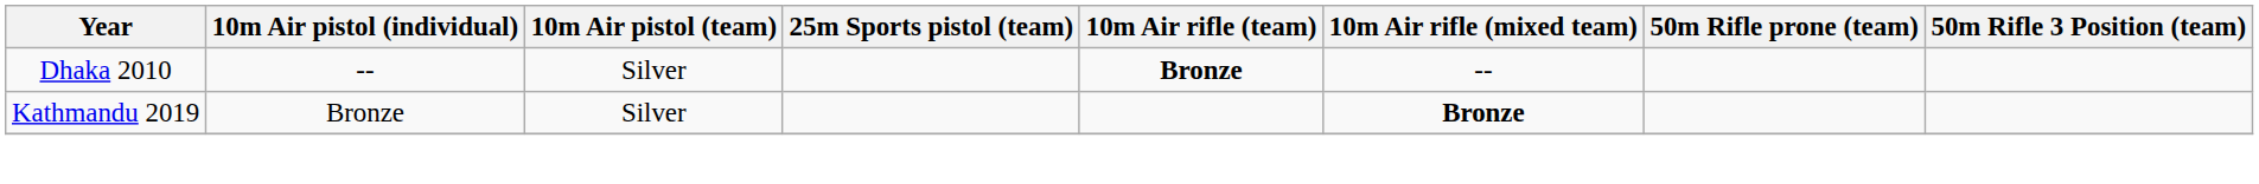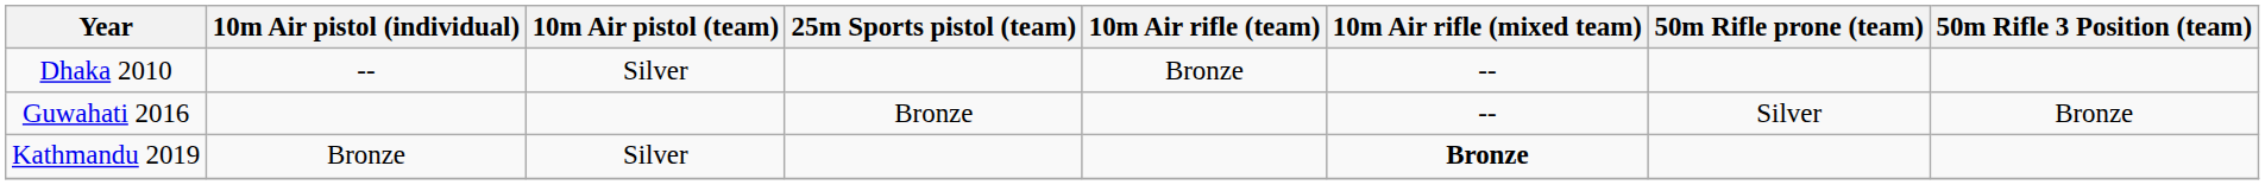 <table class="wikitable" style="text-align: center;">
 <tr>
 <th>Year</th>
 <th>10m Air pistol (individual)</th>
 <th>10m Air pistol (team)</th>
 <th>25m Sports pistol (team)</th>
 <th>10m Air rifle (team)</th>
 <th>10m Air rifle (mixed team)</th>
 <th>50m Rifle prone (team)</th>
 <th>50m Rifle 3 Position (team)</th>
 </tr>
 <tr>
 <td> <a href='#'>Dhaka</a> 2010</td>
 <td>--</td>
 <td>Silver</td>
 <td></td>
-<td><strong>Bronze</strong></td>
+<td>Bronze</td>
 <td>--</td>
 <td></td>
 <td></td>
+</tr>
+<tr>
+<td> <a href='#'>Guwahati</a> 2016</td>
+<td></td>
+<td></td>
+<td>Bronze</td>
+<td></td>
+<td>--</td>
+<td>Silver</td>
+<td>Bronze</td>
 </tr>
 <tr>
 <td> <a href='#'>Kathmandu</a> 2019</td>
 <td>Bronze</td>
 <td>Silver</td>
 <td></td>
 <td></td>
 <td><strong>Bronze</strong></td>
 <td></td>
 <td></td>
 </tr>
 <tr>
 </tr>
 </table>
